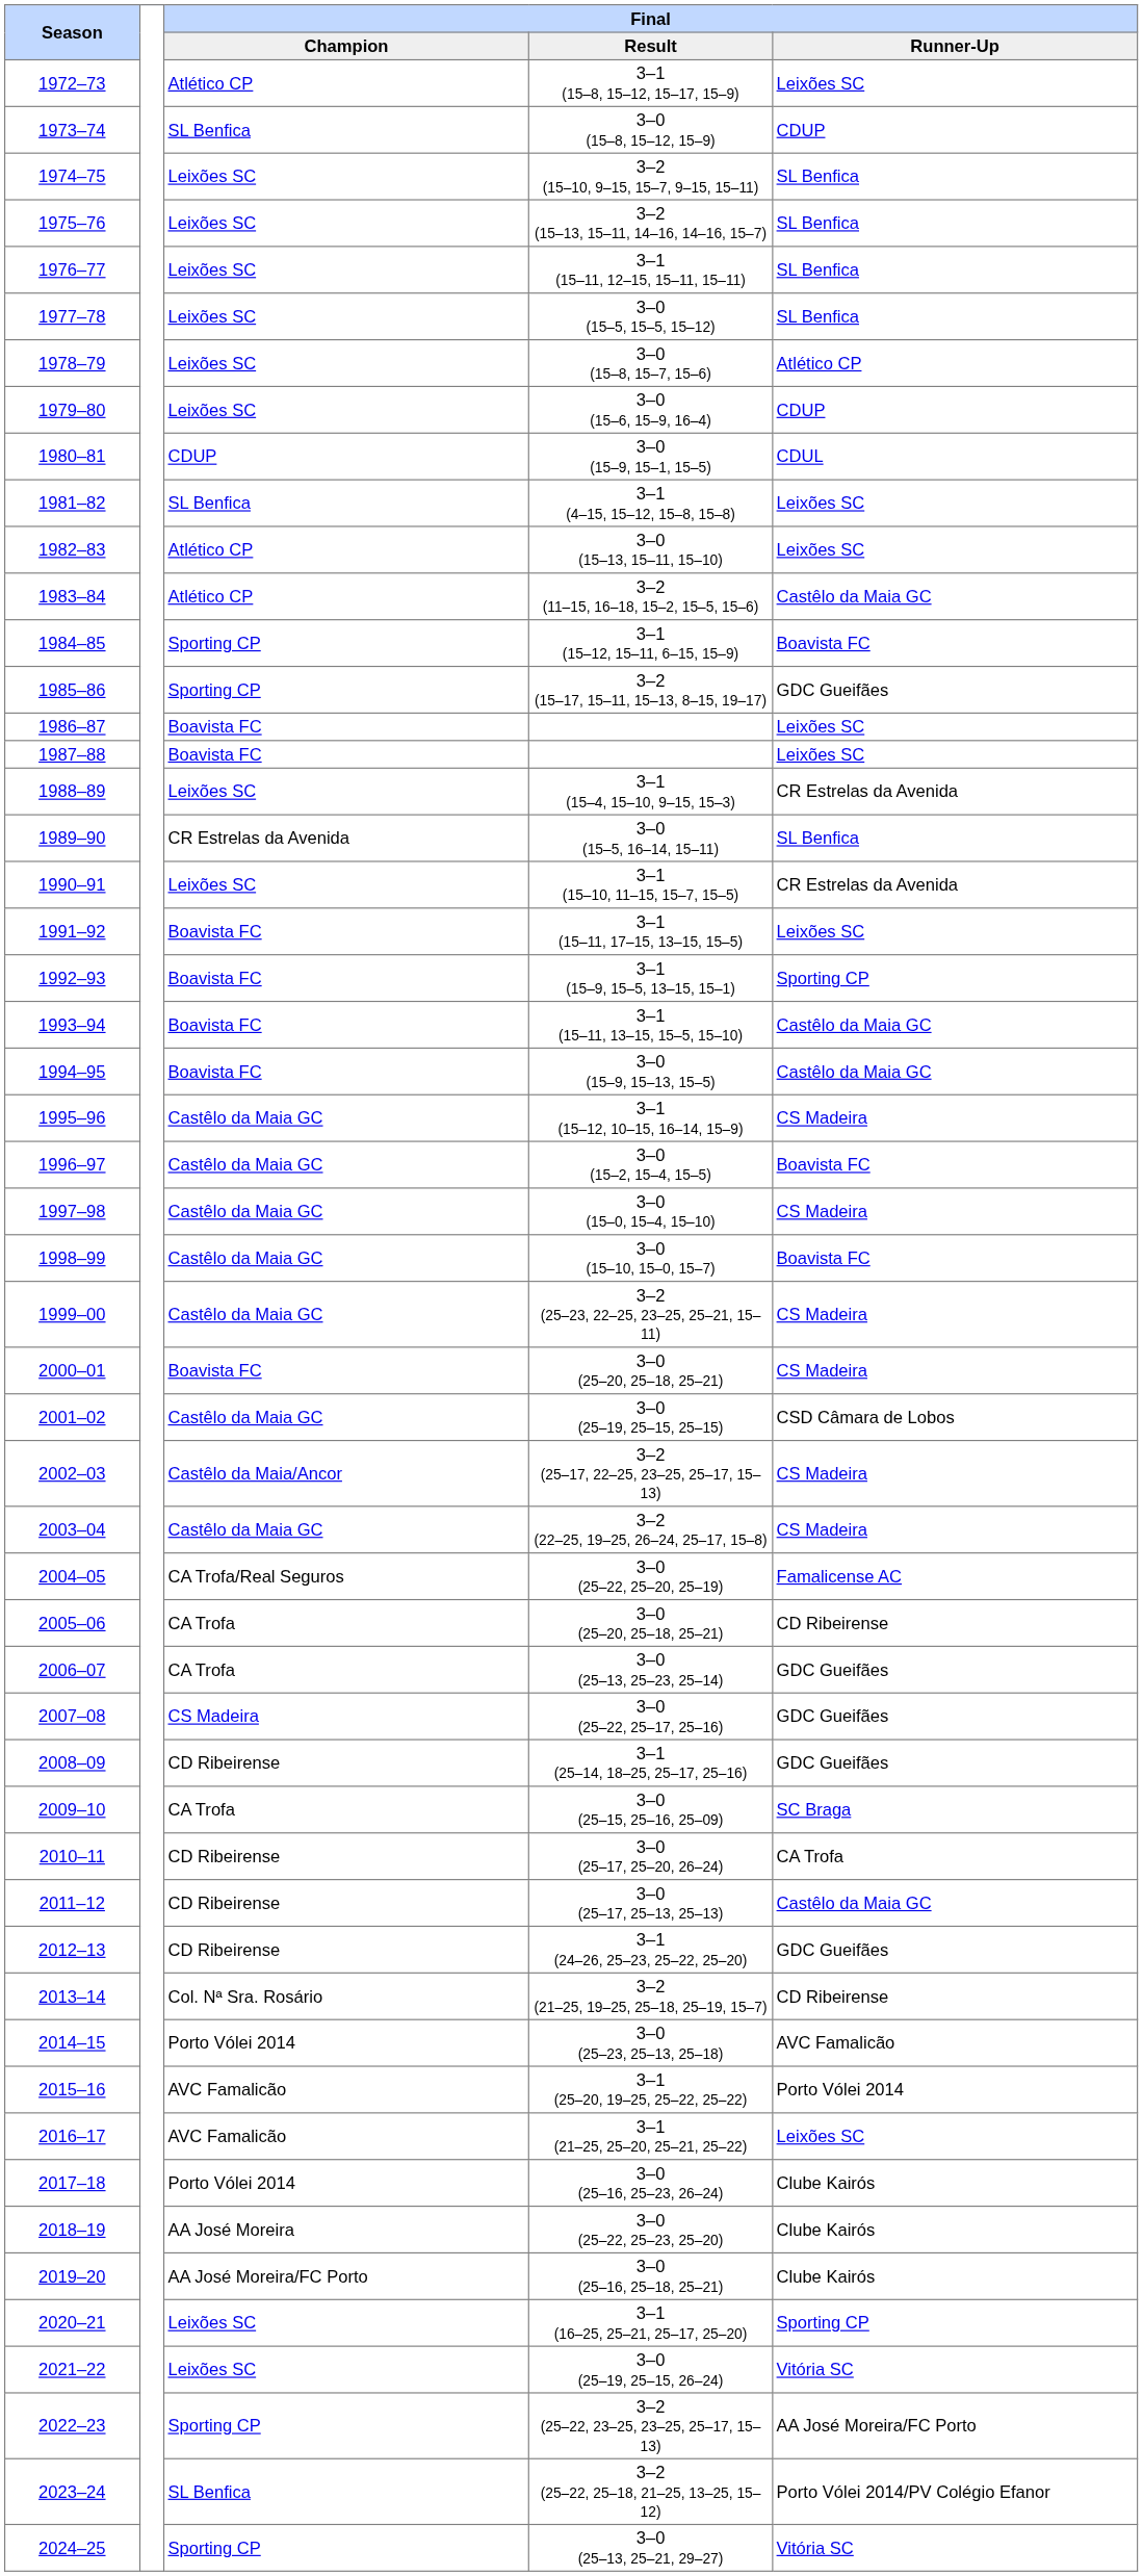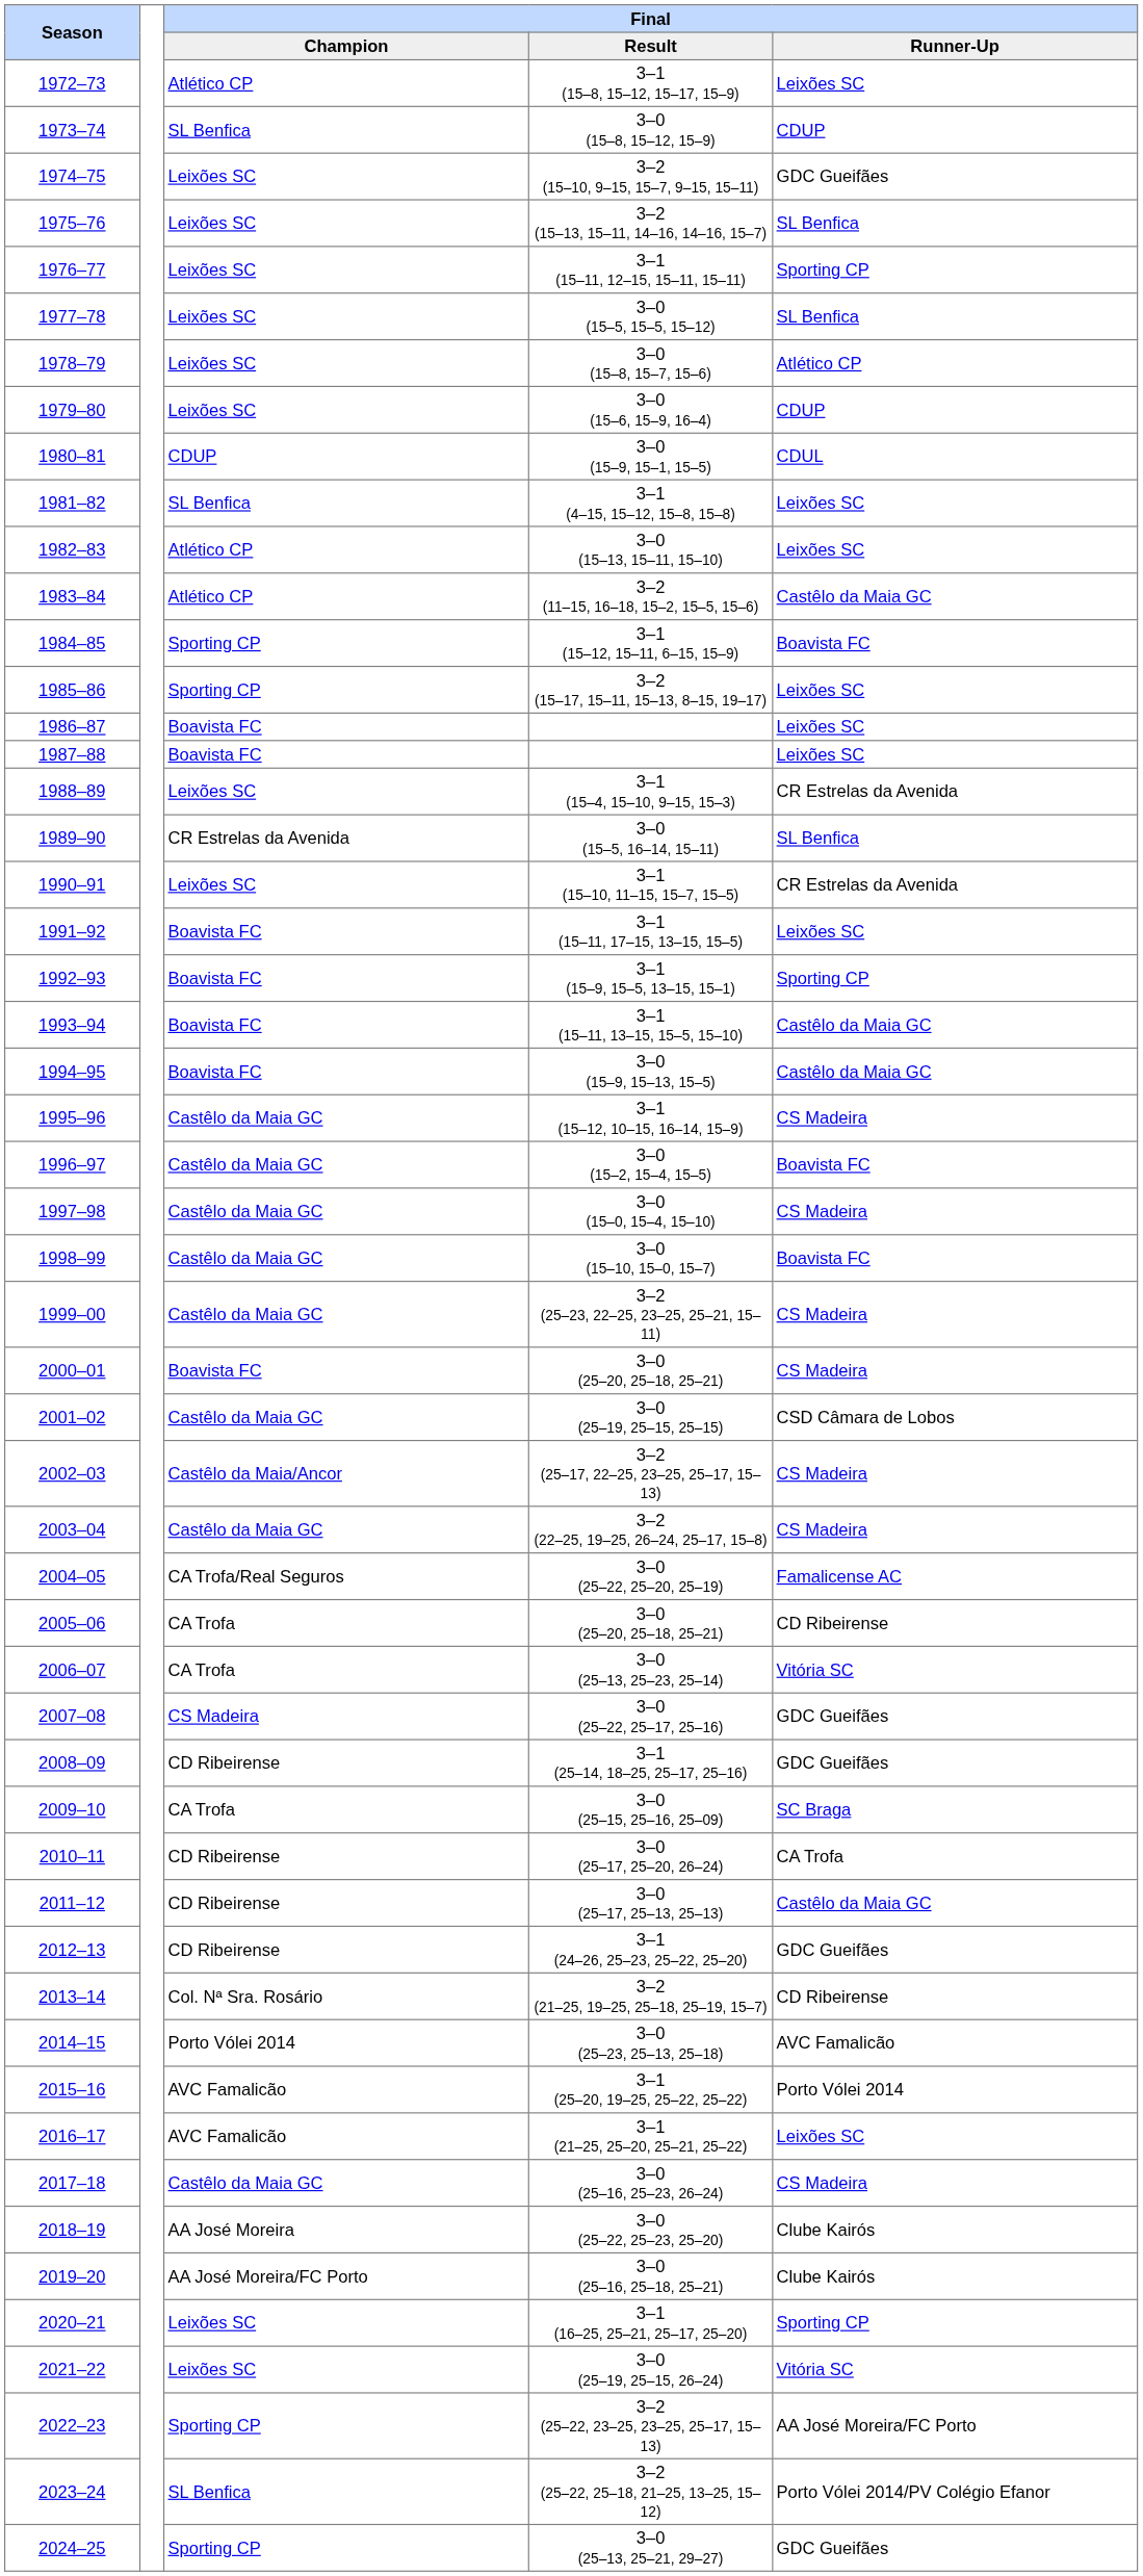 <table border=1 style="border-collapse:collapse; font-size:90%;" cellpadding=3 cellspacing=0 width=75%>
 <tr style="background: #C1D8FF">
 <th rowspan=2 width=5%>Season</th>
 <td width=1% rowspan=99 style="background: #ffffff"></td>
 <th colspan=3>Final</th>
 </tr>
 <tr style="background: #EFEFEF">
 <th width=15%>Champion</th>
 <th width=10%>Result</th>
 <th width=15%>Runner-Up</th>
 </tr>
 <tr>
 <td align=center><a href='#'>1972–73</a></td>
 <td><a href='#'>Atlético CP</a></td>
 <td align=center>3–1<br><small>(15–8, 15–12, 15–17, 15–9)</small></td>
 <td><a href='#'>Leixões SC</a></td>
 </tr>
 <tr>
 <td align=center><a href='#'>1973–74</a></td>
 <td><a href='#'>SL Benfica</a></td>
 <td align=center>3–0<br><small>(15–8, 15–12, 15–9)</small></td>
 <td><a href='#'>CDUP</a></td>
 </tr>
 <tr>
 <td align=center><a href='#'>1974–75</a></td>
 <td><a href='#'>Leixões SC</a></td>
 <td align=center>3–2<br><small>(15–10, 9–15, 15–7, 9–15, 15–11)</small></td>
-<td><a href='#'>SL Benfica</a></td>
+<td>GDC Gueifães</td>
 </tr>
 <tr>
 <td align=center><a href='#'>1975–76</a></td>
 <td><a href='#'>Leixões SC</a></td>
 <td align=center>3–2<br><small>(15–13, 15–11, 14–16, 14–16, 15–7)</small></td>
 <td><a href='#'>SL Benfica</a></td>
 </tr>
 <tr>
 <td align=center><a href='#'>1976–77</a></td>
 <td><a href='#'>Leixões SC</a></td>
 <td align=center>3–1<br><small>(15–11, 12–15, 15–11, 15–11)</small></td>
-<td><a href='#'>SL Benfica</a></td>
+<td><a href='#'>Sporting CP</a></td>
 </tr>
 <tr>
 <td align=center><a href='#'>1977–78</a></td>
 <td><a href='#'>Leixões SC</a></td>
 <td align=center>3–0<br><small>(15–5, 15–5, 15–12)</small></td>
 <td><a href='#'>SL Benfica</a></td>
 </tr>
 <tr>
 <td align=center><a href='#'>1978–79</a></td>
 <td><a href='#'>Leixões SC</a></td>
 <td align=center>3–0<br><small>(15–8, 15–7, 15–6)</small></td>
 <td><a href='#'>Atlético CP</a></td>
 </tr>
 <tr>
 <td align=center><a href='#'>1979–80</a></td>
 <td><a href='#'>Leixões SC</a></td>
 <td align=center>3–0<br><small>(15–6, 15–9, 16–4)</small></td>
 <td><a href='#'>CDUP</a></td>
 </tr>
 <tr>
 <td align=center><a href='#'>1980–81</a></td>
 <td><a href='#'>CDUP</a></td>
 <td align=center>3–0<br><small>(15–9, 15–1, 15–5)</small></td>
 <td><a href='#'>CDUL</a></td>
 </tr>
 <tr>
 <td align=center><a href='#'>1981–82</a></td>
 <td><a href='#'>SL Benfica</a></td>
 <td align=center>3–1<br><small>(4–15, 15–12, 15–8, 15–8)</small></td>
 <td><a href='#'>Leixões SC</a></td>
 </tr>
 <tr>
 <td align=center><a href='#'>1982–83</a></td>
 <td><a href='#'>Atlético CP</a></td>
 <td align=center>3–0<br><small>(15–13, 15–11, 15–10)</small></td>
 <td><a href='#'>Leixões SC</a></td>
 </tr>
 <tr>
 <td align=center><a href='#'>1983–84</a></td>
 <td><a href='#'>Atlético CP</a></td>
 <td align=center>3–2<br><small>(11–15, 16–18, 15–2, 15–5, 15–6)</small></td>
 <td><a href='#'>Castêlo da Maia GC</a></td>
 </tr>
 <tr>
 <td align=center><a href='#'>1984–85</a></td>
 <td><a href='#'>Sporting CP</a></td>
 <td align=center>3–1<br><small>(15–12, 15–11, 6–15, 15–9)</small></td>
 <td><a href='#'>Boavista FC</a></td>
 </tr>
 <tr>
 <td align=center><a href='#'>1985–86</a></td>
 <td><a href='#'>Sporting CP</a></td>
 <td align=center>3–2<br><small>(15–17, 15–11, 15–13, 8–15, 19–17)</small></td>
-<td>GDC Gueifães</td>
+<td><a href='#'>Leixões SC</a></td>
 </tr>
 <tr>
 <td align=center><a href='#'>1986–87</a></td>
 <td><a href='#'>Boavista FC</a></td>
 <td align=center></td>
 <td><a href='#'>Leixões SC</a></td>
 </tr>
 <tr>
 <td align=center><a href='#'>1987–88</a></td>
 <td><a href='#'>Boavista FC</a></td>
 <td align=center></td>
 <td><a href='#'>Leixões SC</a></td>
 </tr>
 <tr>
 <td align=center><a href='#'>1988–89</a></td>
 <td><a href='#'>Leixões SC</a></td>
 <td align=center>3–1<br><small>(15–4, 15–10, 9–15, 15–3)</small></td>
 <td>CR Estrelas da Avenida</td>
 </tr>
 <tr>
 <td align=center><a href='#'>1989–90</a></td>
 <td>CR Estrelas da Avenida</td>
 <td align=center>3–0<br><small>(15–5, 16–14, 15–11)</small></td>
 <td><a href='#'>SL Benfica</a></td>
 </tr>
 <tr>
 <td align=center><a href='#'>1990–91</a></td>
 <td><a href='#'>Leixões SC</a></td>
 <td align=center>3–1<br><small>(15–10, 11–15, 15–7, 15–5)</small></td>
 <td>CR Estrelas da Avenida</td>
 </tr>
 <tr>
 <td align=center><a href='#'>1991–92</a></td>
 <td><a href='#'>Boavista FC</a></td>
 <td align=center>3–1<br><small>(15–11, 17–15, 13–15, 15–5)</small></td>
 <td><a href='#'>Leixões SC</a></td>
 </tr>
 <tr>
 <td align=center><a href='#'>1992–93</a></td>
 <td><a href='#'>Boavista FC</a></td>
 <td align=center>3–1<br><small>(15–9, 15–5, 13–15, 15–1)</small></td>
 <td><a href='#'>Sporting CP</a></td>
 </tr>
 <tr>
 <td align=center><a href='#'>1993–94</a></td>
 <td><a href='#'>Boavista FC</a></td>
 <td align=center>3–1<br><small>(15–11, 13–15, 15–5, 15–10)</small></td>
 <td><a href='#'>Castêlo da Maia GC</a></td>
 </tr>
 <tr>
 <td align=center><a href='#'>1994–95</a></td>
 <td><a href='#'>Boavista FC</a></td>
 <td align=center>3–0<br><small>(15–9, 15–13, 15–5)</small></td>
 <td><a href='#'>Castêlo da Maia GC</a></td>
 </tr>
 <tr>
 <td align=center><a href='#'>1995–96</a></td>
 <td><a href='#'>Castêlo da Maia GC</a></td>
 <td align=center>3–1<br><small>(15–12, 10–15, 16–14, 15–9)</small></td>
 <td><a href='#'>CS Madeira</a></td>
 </tr>
 <tr>
 <td align=center><a href='#'>1996–97</a></td>
 <td><a href='#'>Castêlo da Maia GC</a></td>
 <td align=center>3–0<br><small>(15–2, 15–4, 15–5)</small></td>
 <td><a href='#'>Boavista FC</a></td>
 </tr>
 <tr>
 <td align=center><a href='#'>1997–98</a></td>
 <td><a href='#'>Castêlo da Maia GC</a></td>
 <td align=center>3–0<br><small>(15–0, 15–4, 15–10)</small></td>
 <td><a href='#'>CS Madeira</a></td>
 </tr>
 <tr>
 <td align=center><a href='#'>1998–99</a></td>
 <td><a href='#'>Castêlo da Maia GC</a></td>
 <td align=center>3–0<br><small>(15–10, 15–0, 15–7)</small></td>
 <td><a href='#'>Boavista FC</a></td>
 </tr>
 <tr>
 <td align=center><a href='#'>1999–00</a></td>
 <td><a href='#'>Castêlo da Maia GC</a></td>
 <td align=center>3–2<br><small>(25–23, 22–25, 23–25, 25–21, 15–11)</small></td>
 <td><a href='#'>CS Madeira</a></td>
 </tr>
 <tr>
 <td align=center><a href='#'>2000–01</a></td>
 <td><a href='#'>Boavista FC</a></td>
 <td align=center>3–0<br><small>(25–20, 25–18, 25–21)</small></td>
 <td><a href='#'>CS Madeira</a></td>
 </tr>
 <tr>
 <td align=center><a href='#'>2001–02</a></td>
 <td><a href='#'>Castêlo da Maia GC</a></td>
 <td align=center>3–0<br><small>(25–19, 25–15, 25–15)</small></td>
 <td>CSD Câmara de Lobos</td>
 </tr>
 <tr>
 <td align=center><a href='#'>2002–03</a></td>
 <td><a href='#'>Castêlo da Maia/Ancor</a></td>
 <td align=center>3–2<br><small>(25–17, 22–25, 23–25, 25–17, 15–13)</small></td>
 <td><a href='#'>CS Madeira</a></td>
 </tr>
 <tr>
 <td align=center><a href='#'>2003–04</a></td>
 <td><a href='#'>Castêlo da Maia GC</a></td>
 <td align=center>3–2<br><small>(22–25, 19–25, 26–24, 25–17, 15–8)</small></td>
 <td><a href='#'>CS Madeira</a></td>
 </tr>
 <tr>
 <td align=center><a href='#'>2004–05</a></td>
 <td>CA Trofa/Real Seguros</td>
 <td align=center>3–0<br><small>(25–22, 25–20, 25–19)</small></td>
 <td><a href='#'>Famalicense AC</a></td>
 </tr>
 <tr>
 <td align=center><a href='#'>2005–06</a></td>
 <td>CA Trofa</td>
 <td align=center>3–0<br><small>(25–20, 25–18, 25–21)</small></td>
 <td>CD Ribeirense</td>
 </tr>
 <tr>
 <td align=center><a href='#'>2006–07</a></td>
 <td>CA Trofa</td>
 <td align=center>3–0<br><small>(25–13, 25–23, 25–14)</small></td>
-<td>GDC Gueifães</td>
+<td><a href='#'>Vitória SC</a></td>
 </tr>
 <tr>
 <td align=center><a href='#'>2007–08</a></td>
 <td><a href='#'>CS Madeira</a></td>
 <td align=center>3–0<br><small>(25–22, 25–17, 25–16)</small></td>
 <td>GDC Gueifães</td>
 </tr>
 <tr>
 <td align=center><a href='#'>2008–09</a></td>
 <td>CD Ribeirense</td>
 <td align=center>3–1<br><small>(25–14, 18–25, 25–17, 25–16)</small></td>
 <td>GDC Gueifães</td>
 </tr>
 <tr>
 <td align=center><a href='#'>2009–10</a></td>
 <td>CA Trofa</td>
 <td align=center>3–0<br><small>(25–15, 25–16, 25–09)</small></td>
 <td><a href='#'>SC Braga</a></td>
 </tr>
 <tr>
 <td align=center><a href='#'>2010–11</a></td>
 <td>CD Ribeirense</td>
 <td align=center>3–0<br><small>(25–17, 25–20, 26–24)</small></td>
 <td>CA Trofa</td>
 </tr>
 <tr>
 <td align=center><a href='#'>2011–12</a></td>
 <td>CD Ribeirense</td>
 <td align=center>3–0<br><small>(25–17, 25–13, 25–13)</small></td>
 <td><a href='#'>Castêlo da Maia GC</a></td>
 </tr>
 <tr>
 <td align=center><a href='#'>2012–13</a></td>
 <td>CD Ribeirense</td>
 <td align=center>3–1<br><small>(24–26, 25–23, 25–22, 25–20)</small></td>
 <td>GDC Gueifães</td>
 </tr>
 <tr>
 <td align=center><a href='#'>2013–14</a></td>
 <td>Col. Nª Sra. Rosário</td>
 <td align=center>3–2<br><small>(21–25, 19–25, 25–18, 25–19, 15–7)</small></td>
 <td>CD Ribeirense</td>
 </tr>
 <tr>
 <td align=center><a href='#'>2014–15</a></td>
 <td>Porto Vólei 2014</td>
 <td align=center>3–0<br><small>(25–23, 25–13, 25–18)</small></td>
 <td>AVC Famalicão</td>
 </tr>
 <tr>
 <td align=center><a href='#'>2015–16</a></td>
 <td>AVC Famalicão</td>
 <td align=center>3–1<br><small>(25–20, 19–25, 25–22, 25–22)</small></td>
 <td>Porto Vólei 2014</td>
 </tr>
 <tr>
 <td align=center><a href='#'>2016–17</a></td>
 <td>AVC Famalicão</td>
 <td align=center>3–1<br><small>(21–25, 25–20, 25–21, 25–22)</small></td>
 <td><a href='#'>Leixões SC</a></td>
 </tr>
 <tr>
 <td align=center><a href='#'>2017–18</a></td>
-<td>Porto Vólei 2014</td>
+<td><a href='#'>Castêlo da Maia GC</a></td>
 <td align=center>3–0<br><small>(25–16, 25–23, 26–24)</small></td>
-<td>Clube Kairós</td>
+<td><a href='#'>CS Madeira</a></td>
 </tr>
 <tr>
 <td align=center><a href='#'>2018–19</a></td>
 <td>AA José Moreira</td>
 <td align=center>3–0<br><small>(25–22, 25–23, 25–20)</small></td>
 <td>Clube Kairós</td>
 </tr>
 <tr>
 <td align=center><a href='#'>2019–20</a></td>
 <td>AA José Moreira/FC Porto</td>
 <td align=center>3–0 <br><small>(25–16, 25–18, 25–21)</small></td>
 <td>Clube Kairós</td>
 </tr>
 <tr>
 <td align=center><a href='#'>2020–21</a></td>
 <td><a href='#'>Leixões SC</a></td>
 <td align=center>3–1 <br><small>(16–25, 25–21, 25–17, 25–20)</small></td>
 <td><a href='#'>Sporting CP</a></td>
 </tr>
 <tr>
 <td align=center><a href='#'>2021–22</a></td>
 <td><a href='#'>Leixões SC</a></td>
 <td align=center>3–0 <br><small>(25–19, 25–15, 26–24)</small></td>
 <td><a href='#'>Vitória SC</a></td>
 </tr>
 <tr>
 <td align=center><a href='#'>2022–23</a></td>
 <td><a href='#'>Sporting CP</a></td>
 <td align=center>3–2<br><small>(25–22, 23–25, 23–25, 25–17, 15–13)</small></td>
 <td>AA José Moreira/FC Porto</td>
 </tr>
 <tr>
 <td align=center><a href='#'>2023–24</a></td>
 <td><a href='#'>SL Benfica</a></td>
 <td align=center>3–2<br><small>(25–22, 25–18, 21–25, 13–25, 15–12)</small></td>
 <td>Porto Vólei 2014/PV Colégio Efanor</td>
 </tr>
 <tr>
 <td align=center><a href='#'>2024–25</a></td>
 <td><a href='#'>Sporting CP</a></td>
 <td align=center>3–0<br><small>(25–13, 25–21, 29–27)</small></td>
-<td><a href='#'>Vitória SC</a></td>
+<td>GDC Gueifães</td>
 </tr>
 </table>
